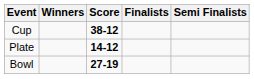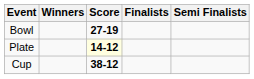 <table class="wikitable" style="text-align: center">
 <tr>
 <th>Event</th>
 <th>Winners</th>
 <th>Score</th>
 <th>Finalists</th>
 <th>Semi Finalists</th>
 </tr>
 <tr>
+<td>Bowl</td>
+<td align=left><strong></strong></td>
+<td><strong>27-19</strong></td>
+<td align=left></td>
+<td align=left><br></td>
+</tr>
+<tr>
+<td>Plate</td>
+<td align=left><strong></strong></td>
+<td style="background: lightyellow;"><strong>14-12</strong></td>
+<td align=left></td>
+<td align=left><br></td>
+</tr>
+<tr>
 <td>Cup</td>
 <td align=left><strong></strong></td>
 <td><strong>38-12</strong></td>
 <td align=left></td>
 <td align=left><br></td>
 </tr>
-<tr>
-<td>Plate</td>
-<td align=left><strong></strong></td>
-<td><strong>14-12</strong></td>
-<td align=left></td>
-<td align=left><br></td>
-</tr>
-<tr>
-<td>Bowl</td>
-<td align=left><strong></strong></td>
-<td><strong>27-19</strong></td>
-<td align=left></td>
-<td align=left><br></td>
-</tr>
 </table>
